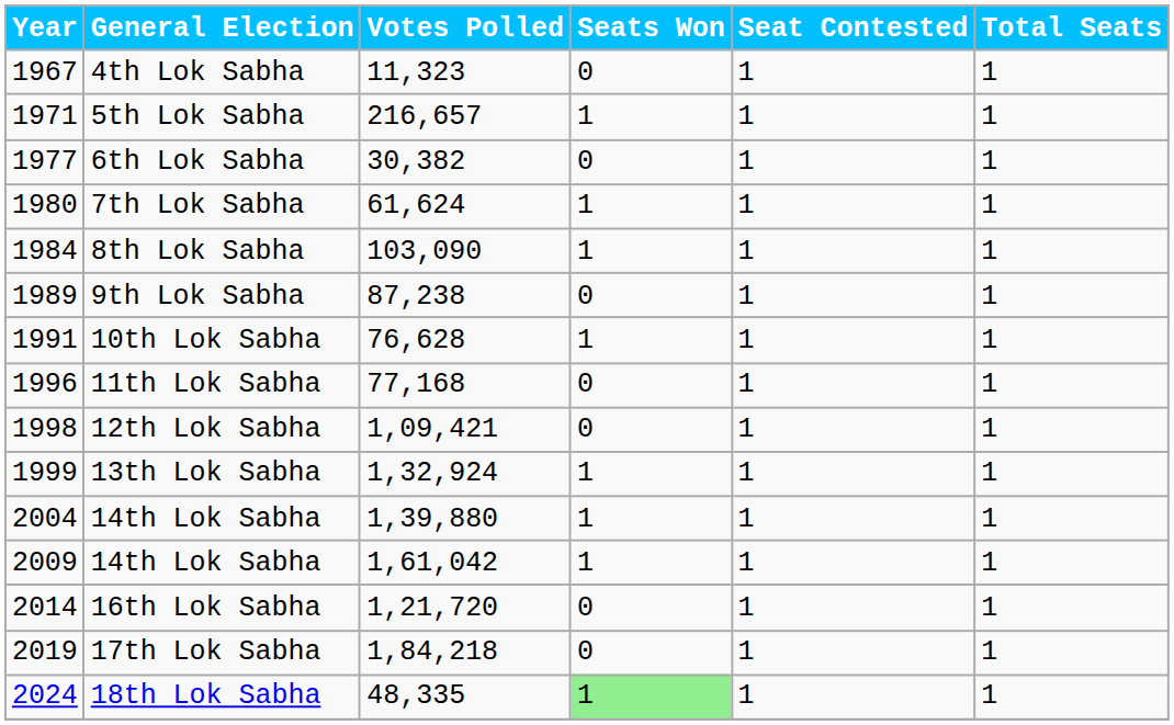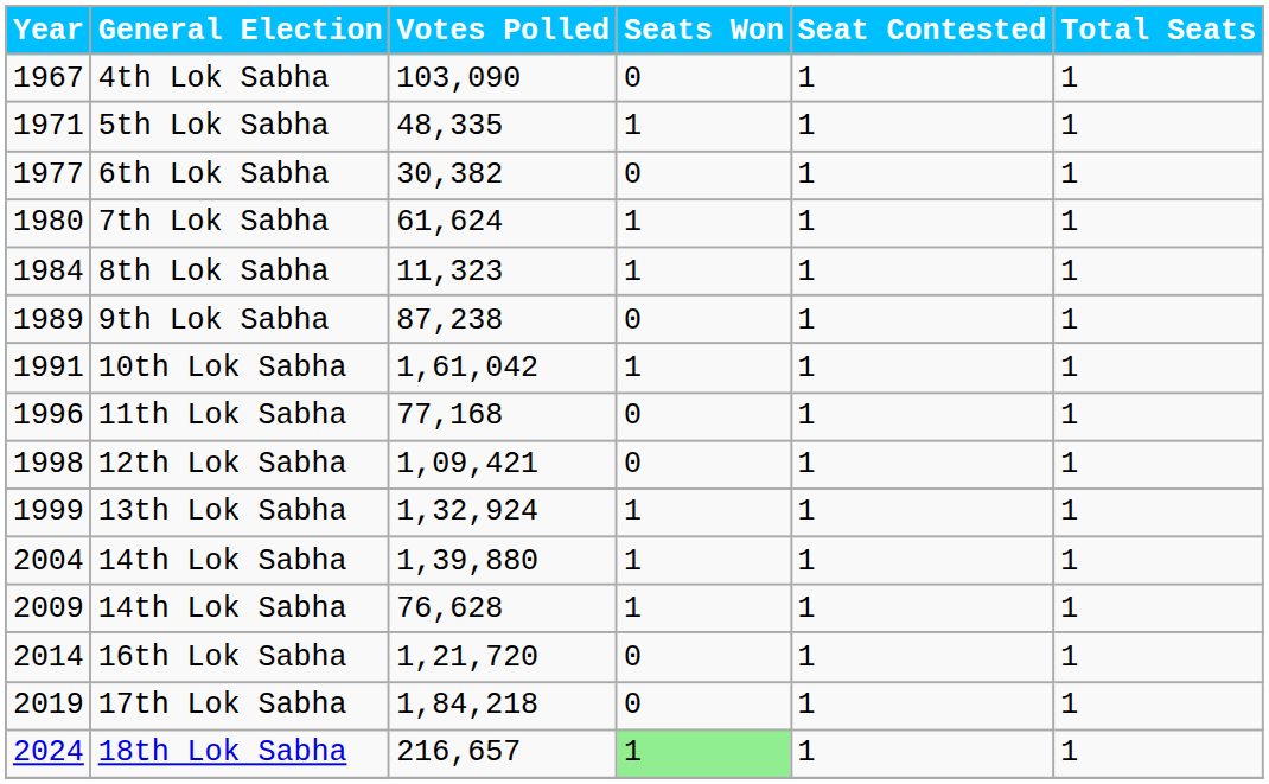 <table class="wikitable">
 <tr>
 <th style="background-color:#00BFFF; color:white">Year</th>
 <th style="background-color:#00BFFF; color:white">General Election</th>
 <th style="background-color:#00BFFF; color:white">Votes Polled</th>
 <th style="background-color:#00BFFF; color:white">Seats Won</th>
 <th style="background-color:#00BFFF; color:white">Seat Contested</th>
 <th style="background-color:#00BFFF; color:white">Total Seats</th>
 </tr>
 <tr>
 <td>1967</td>
 <td>4th Lok Sabha</td>
-<td>11,323</td>
+<td>103,090</td>
 <td>0</td>
 <td>1</td>
 <td>1</td>
 </tr>
 <tr>
 <td>1971</td>
 <td>5th Lok Sabha</td>
-<td>216,657</td>
+<td>48,335</td>
 <td>1</td>
 <td>1</td>
 <td>1</td>
 </tr>
 <tr>
 <td>1977</td>
 <td>6th Lok Sabha</td>
 <td>30,382</td>
 <td>0</td>
 <td>1</td>
 <td>1</td>
 </tr>
 <tr>
 <td>1980</td>
 <td>7th Lok Sabha</td>
 <td>61,624</td>
 <td>1</td>
 <td>1</td>
 <td>1</td>
 </tr>
 <tr>
 <td>1984</td>
 <td>8th Lok Sabha</td>
-<td>103,090</td>
+<td>11,323</td>
 <td>1</td>
 <td>1</td>
 <td>1</td>
 </tr>
 <tr>
 <td>1989</td>
 <td>9th Lok Sabha</td>
 <td>87,238</td>
 <td>0</td>
 <td>1</td>
 <td>1</td>
 </tr>
 <tr>
 <td>1991</td>
 <td>10th Lok Sabha</td>
-<td>76,628</td>
+<td>1,61,042</td>
 <td>1</td>
 <td>1</td>
 <td>1</td>
 </tr>
 <tr>
 <td>1996</td>
 <td>11th Lok Sabha</td>
 <td>77,168</td>
 <td>0</td>
 <td>1</td>
 <td>1</td>
 </tr>
 <tr>
 <td>1998</td>
 <td>12th Lok Sabha</td>
 <td>1,09,421</td>
 <td>0</td>
 <td>1</td>
 <td>1</td>
 </tr>
 <tr>
 <td>1999</td>
 <td>13th Lok Sabha</td>
 <td>1,32,924</td>
 <td>1</td>
 <td>1</td>
 <td>1</td>
 </tr>
 <tr>
 <td>2004</td>
 <td>14th Lok Sabha</td>
 <td>1,39,880</td>
 <td>1</td>
 <td>1</td>
 <td>1</td>
 </tr>
 <tr>
 <td>2009</td>
 <td>14th Lok Sabha</td>
-<td>1,61,042</td>
+<td>76,628</td>
 <td>1</td>
 <td>1</td>
 <td>1</td>
 </tr>
 <tr>
 <td>2014</td>
 <td>16th Lok Sabha</td>
 <td>1,21,720</td>
 <td>0</td>
 <td>1</td>
 <td>1</td>
 </tr>
 <tr>
 <td>2019</td>
 <td>17th Lok Sabha</td>
 <td>1,84,218</td>
 <td>0</td>
 <td>1</td>
 <td>1</td>
 </tr>
 <tr>
 <td><a href='#'>2024</a></td>
 <td><a href='#'>18th Lok Sabha</a></td>
-<td>48,335</td>
+<td>216,657</td>
 <td style="background: lightgreen;">1</td>
 <td>1</td>
 <td>1</td>
 </tr>
 <tr>
 </tr>
 </table>
